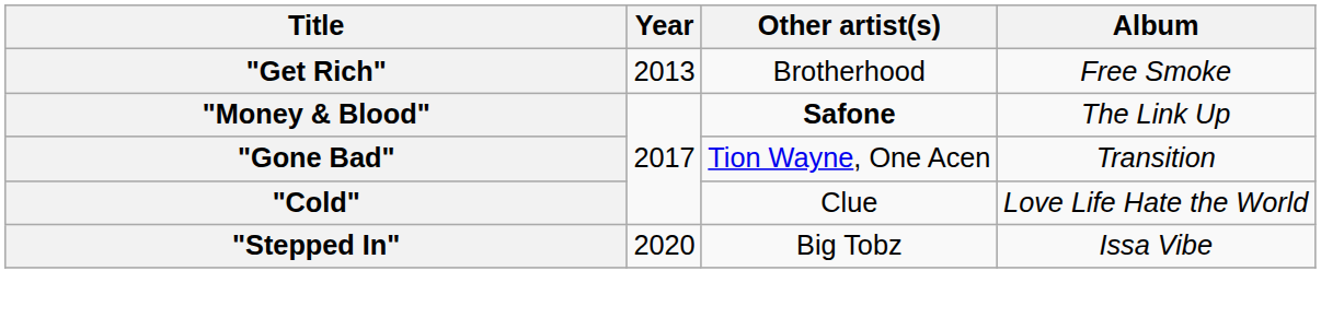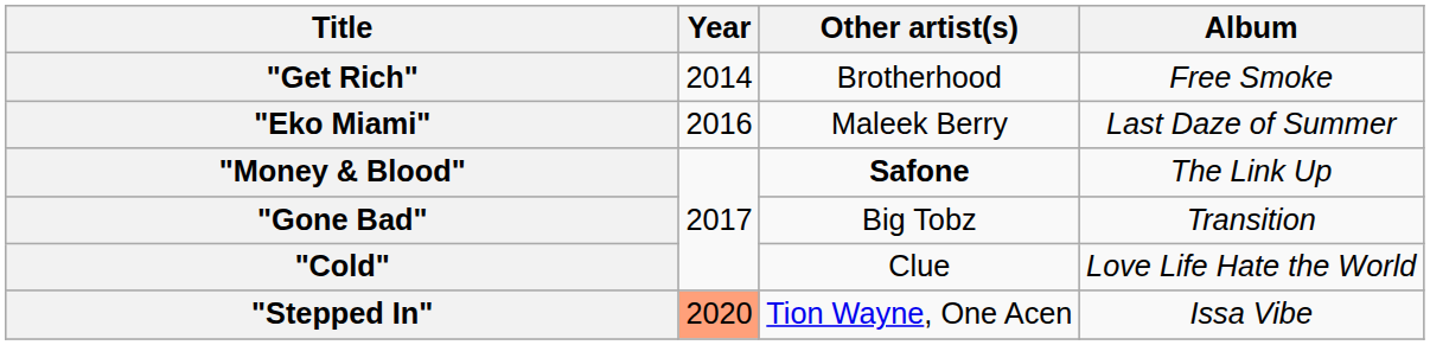 <table class="wikitable plainrowheaders" style="text-align:center;">
 <tr>
 <th scope="col" style="width:22em;">Title</th>
 <th scope="col">Year</th>
 <th scope="col">Other artist(s)</th>
 <th scope="col">Album</th>
 </tr>
 <tr>
 <th scope="row">"Get Rich"</th>
-<td>2013</td>
+<td>2014</td>
 <td>Brotherhood</td>
 <td><em>Free Smoke</em></td>
+</tr>
+<tr>
+<th scope="row">"Eko Miami"</th>
+<td>2016</td>
+<td>Maleek Berry</td>
+<td><em>Last Daze of Summer</em></td>
 </tr>
 <tr>
 <th scope="row">"Money & Blood"</th>
 <td rowspan=3>2017</td>
 <td><strong>Safone</strong></td>
 <td><em>The Link Up</em></td>
 </tr>
 <tr>
 <th scope="row">"Gone Bad"</th>
-<td><a href='#'>Tion Wayne</a>, One Acen</td>
+<td>Big Tobz</td>
 <td><em>Transition</em></td>
 </tr>
 <tr>
 <th scope="row">"Cold"</th>
 <td>Clue</td>
 <td><em>Love Life Hate the World</em></td>
 </tr>
 <tr>
 <th scope="row">"Stepped In"</th>
-<td>2020</td>
-<td>Big Tobz</td>
+<td style="background: lightsalmon;">2020</td>
+<td><a href='#'>Tion Wayne</a>, One Acen</td>
 <td><em>Issa Vibe</em></td>
 </tr>
 </table>
